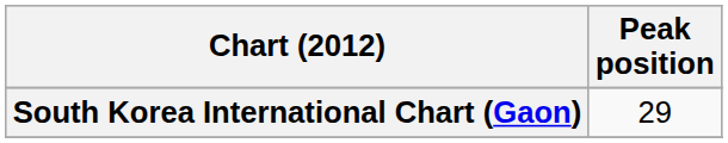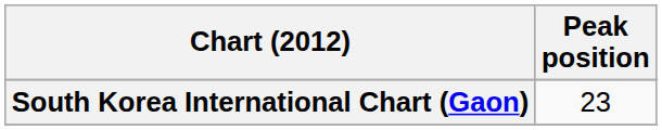 <table class="wikitable plainrowheaders sortable" style="text-align:center;">
 <tr>
 <th scope="col">Chart (2012)</th>
 <th scope="col">Peak<br>position</th>
 </tr>
 <tr>
 </tr>
 <tr>
 </tr>
 <tr>
 </tr>
 <tr>
 </tr>
 <tr>
 <th scope="row">South Korea International Chart (<a href='#'>Gaon</a>)</th>
-<td>29</td>
+<td>23</td>
 </tr>
 <tr>
 </tr>
 <tr>
 </tr>
 <tr>
 </tr>
 </table>
